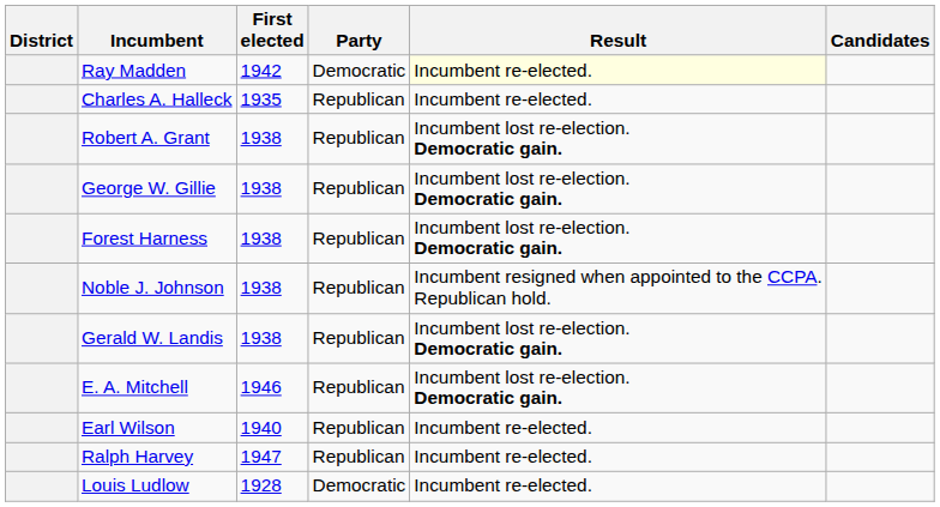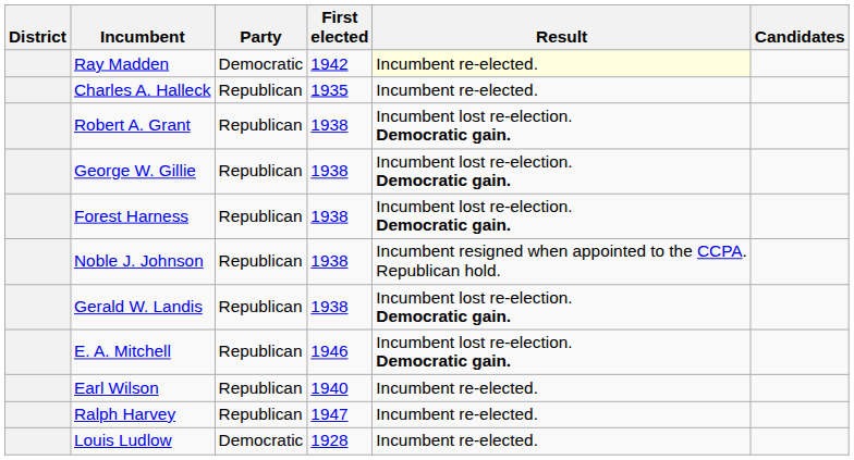 <table class=wikitable>
 <tr valign=bottom>
 <th>District</th>
 <th>Incumbent</th>
+<th>Party</th>
 <th>First<br>elected</th>
-<th>Party</th>
 <th>Result</th>
 <th>Candidates</th>
 </tr>
 <tr>
 <th></th>
 <td><a href='#'>Ray Madden</a></td>
+<td>Democratic</td>
 <td><a href='#'>1942</a></td>
-<td>Democratic</td>
 <td style="background: lightyellow;">Incumbent re-elected.</td>
 <td nowrap></td>
 </tr>
 <tr>
 <th></th>
 <td><a href='#'>Charles A. Halleck</a></td>
+<td>Republican</td>
 <td><a href='#'>1935</a></td>
-<td>Republican</td>
 <td>Incumbent re-elected.</td>
 <td nowrap></td>
 </tr>
 <tr>
 <th></th>
 <td><a href='#'>Robert A. Grant</a></td>
+<td>Republican</td>
 <td><a href='#'>1938</a></td>
-<td>Republican</td>
 <td>Incumbent lost re-election.<br><strong>Democratic gain.</strong></td>
 <td nowrap></td>
 </tr>
 <tr>
 <th></th>
 <td><a href='#'>George W. Gillie</a></td>
+<td>Republican</td>
 <td><a href='#'>1938</a></td>
-<td>Republican</td>
 <td>Incumbent lost re-election.<br><strong>Democratic gain.</strong></td>
 <td nowrap></td>
 </tr>
 <tr>
 <th></th>
 <td><a href='#'>Forest Harness</a></td>
+<td>Republican</td>
 <td><a href='#'>1938</a></td>
-<td>Republican</td>
 <td>Incumbent lost re-election.<br><strong>Democratic gain.</strong></td>
 <td nowrap></td>
 </tr>
 <tr>
 <th></th>
 <td><a href='#'>Noble J. Johnson</a></td>
+<td>Republican</td>
 <td><a href='#'>1938</a></td>
-<td>Republican</td>
 <td>Incumbent resigned when appointed to the <a href='#'>CCPA</a>.<br>Republican hold.</td>
 <td nowrap></td>
 </tr>
 <tr>
 <th></th>
 <td><a href='#'>Gerald W. Landis</a></td>
+<td>Republican</td>
 <td><a href='#'>1938</a></td>
-<td>Republican</td>
 <td>Incumbent lost re-election.<br><strong>Democratic gain.</strong></td>
 <td nowrap></td>
 </tr>
 <tr>
 <th></th>
 <td><a href='#'>E. A. Mitchell</a></td>
+<td>Republican</td>
 <td><a href='#'>1946</a></td>
-<td>Republican</td>
 <td>Incumbent lost re-election.<br><strong>Democratic gain.</strong></td>
 <td nowrap></td>
 </tr>
 <tr>
 <th></th>
 <td><a href='#'>Earl Wilson</a></td>
+<td>Republican</td>
 <td><a href='#'>1940</a></td>
-<td>Republican</td>
 <td>Incumbent re-elected.</td>
 <td nowrap></td>
 </tr>
 <tr>
 <th></th>
 <td><a href='#'>Ralph Harvey</a></td>
+<td>Republican</td>
 <td><a href='#'>1947</a></td>
-<td>Republican</td>
 <td>Incumbent re-elected.</td>
 <td nowrap></td>
 </tr>
 <tr>
 <th></th>
 <td><a href='#'>Louis Ludlow</a></td>
+<td>Democratic</td>
 <td><a href='#'>1928</a></td>
-<td>Democratic</td>
 <td>Incumbent re-elected.</td>
 <td nowrap></td>
 </tr>
 </table>
